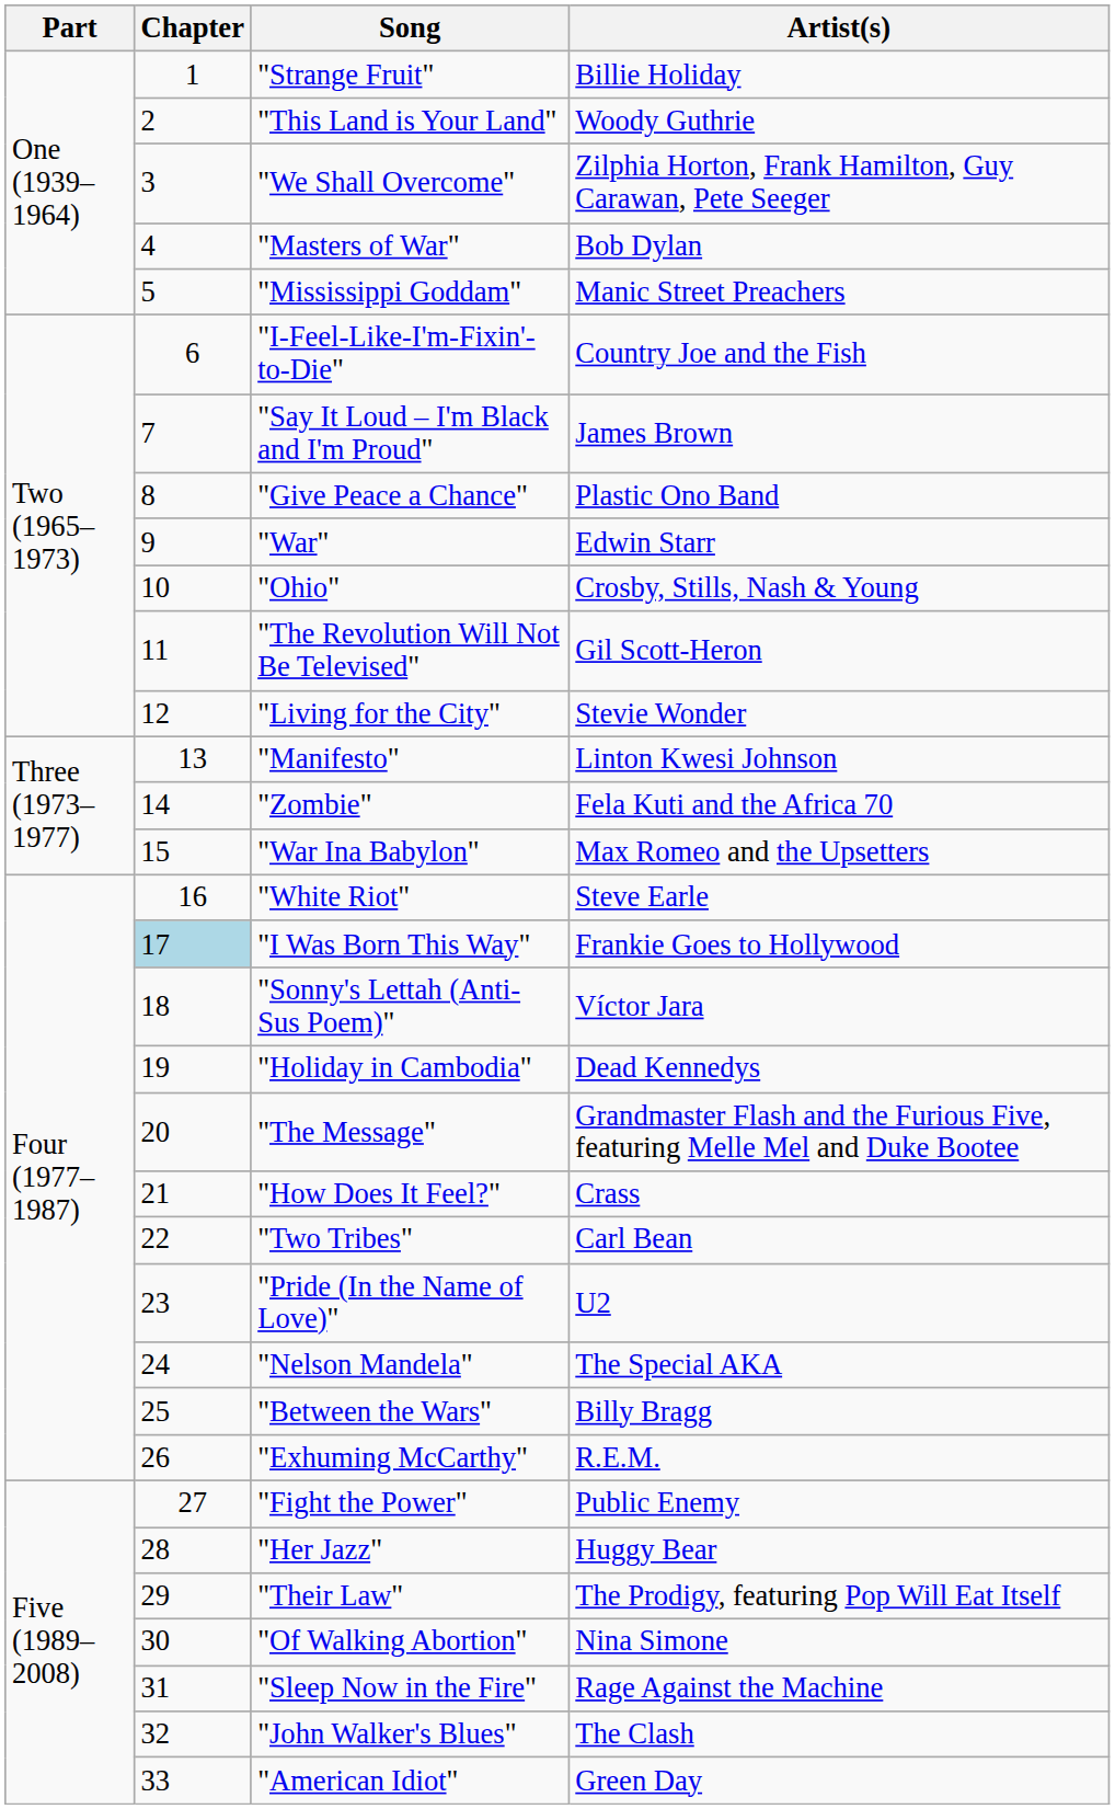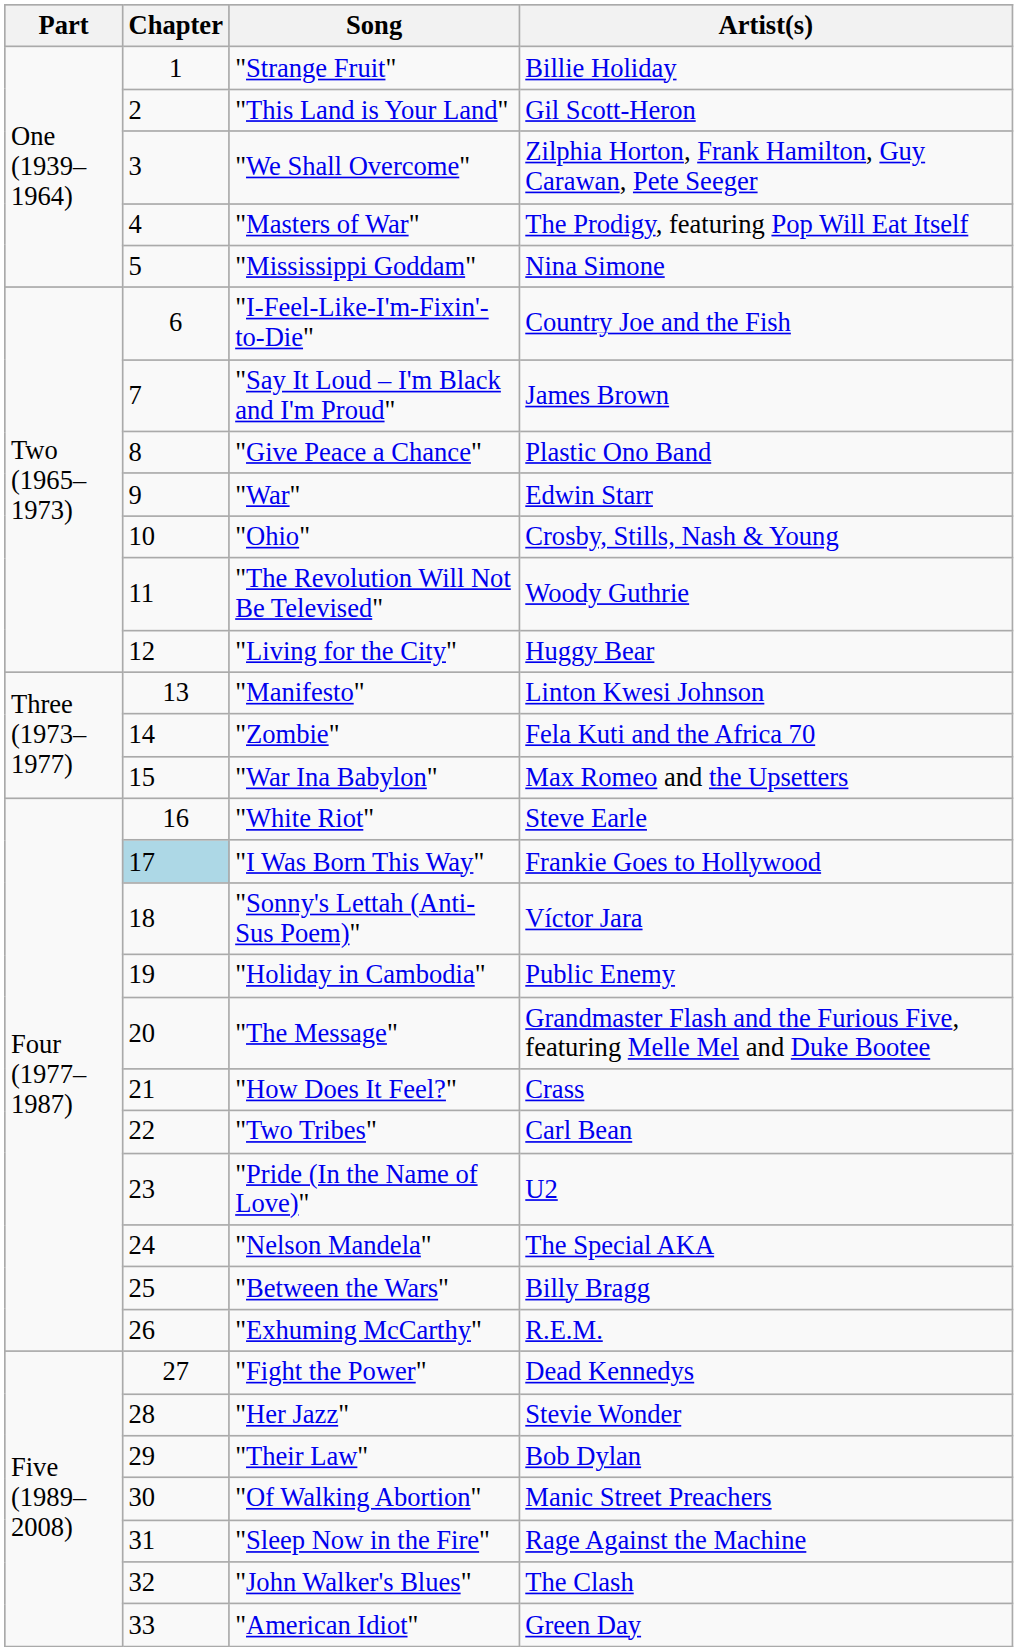 <table class="wikitable defaultleft col0center col1center">
 <tr>
 <th>Part</th>
 <th>Chapter</th>
 <th>Song</th>
 <th>Artist(s)</th>
 </tr>
 <tr>
 <td rowspan="5">One<br>(1939–1964)</td>
 <td style="text-align: center;">1</td>
 <td>"<a href='#'>Strange Fruit</a>"</td>
 <td><a href='#'>Billie Holiday</a></td>
 </tr>
 <tr>
 <td>2</td>
 <td>"<a href='#'>This Land is Your Land</a>"</td>
-<td><a href='#'>Woody Guthrie</a></td>
+<td><a href='#'>Gil Scott-Heron</a></td>
 </tr>
 <tr>
 <td>3</td>
 <td>"<a href='#'>We Shall Overcome</a>"</td>
 <td><a href='#'>Zilphia Horton</a>, <a href='#'>Frank Hamilton</a>, <a href='#'>Guy Carawan</a>, <a href='#'>Pete Seeger</a></td>
 </tr>
 <tr>
 <td>4</td>
 <td>"<a href='#'>Masters of War</a>"</td>
-<td><a href='#'>Bob Dylan</a></td>
+<td><a href='#'>The Prodigy</a>, featuring <a href='#'>Pop Will Eat Itself</a></td>
 </tr>
 <tr>
 <td>5</td>
 <td>"<a href='#'>Mississippi Goddam</a>"</td>
-<td><a href='#'>Manic Street Preachers</a></td>
+<td><a href='#'>Nina Simone</a></td>
 </tr>
 <tr>
 <td rowspan="7">Two<br>(1965–1973)</td>
 <td style="text-align: center;">6</td>
 <td>"<a href='#'>I-Feel-Like-I'm-Fixin'-to-Die</a>"</td>
 <td><a href='#'>Country Joe and the Fish</a></td>
 </tr>
 <tr>
 <td>7</td>
 <td>"<a href='#'>Say It Loud – I'm Black and I'm Proud</a>"</td>
 <td><a href='#'>James Brown</a></td>
 </tr>
 <tr>
 <td>8</td>
 <td>"<a href='#'>Give Peace a Chance</a>"</td>
 <td><a href='#'>Plastic Ono Band</a></td>
 </tr>
 <tr>
 <td>9</td>
 <td>"<a href='#'>War</a>"</td>
 <td><a href='#'>Edwin Starr</a></td>
 </tr>
 <tr>
 <td>10</td>
 <td>"<a href='#'>Ohio</a>"</td>
 <td><a href='#'>Crosby, Stills, Nash & Young</a></td>
 </tr>
 <tr>
 <td>11</td>
 <td>"<a href='#'>The Revolution Will Not Be Televised</a>"</td>
-<td><a href='#'>Gil Scott-Heron</a></td>
+<td><a href='#'>Woody Guthrie</a></td>
 </tr>
 <tr>
 <td>12</td>
 <td>"<a href='#'>Living for the City</a>"</td>
-<td><a href='#'>Stevie Wonder</a></td>
+<td><a href='#'>Huggy Bear</a></td>
 </tr>
 <tr>
 <td rowspan="3">Three<br>(1973–1977)</td>
 <td style="text-align: center;">13</td>
 <td>"<a href='#'>Manifesto</a>"</td>
 <td><a href='#'>Linton Kwesi Johnson</a></td>
 </tr>
 <tr>
 <td>14</td>
 <td>"<a href='#'>Zombie</a>"</td>
 <td><a href='#'>Fela Kuti and the Africa 70</a></td>
 </tr>
 <tr>
 <td>15</td>
 <td>"<a href='#'>War Ina Babylon</a>"</td>
 <td><a href='#'>Max Romeo</a> and <a href='#'>the Upsetters</a></td>
 </tr>
 <tr>
 <td rowspan="11">Four<br>(1977–1987)</td>
 <td style="text-align: center;">16</td>
 <td>"<a href='#'>White Riot</a>"</td>
 <td><a href='#'>Steve Earle</a></td>
 </tr>
 <tr>
 <td style="background: lightblue;">17</td>
 <td>"<a href='#'>I Was Born This Way</a>"</td>
 <td><a href='#'>Frankie Goes to Hollywood</a></td>
 </tr>
 <tr>
 <td>18</td>
 <td>"<a href='#'>Sonny's Lettah (Anti-Sus Poem)</a>"</td>
 <td><a href='#'>Víctor Jara</a></td>
 </tr>
 <tr>
 <td>19</td>
 <td>"<a href='#'>Holiday in Cambodia</a>"</td>
-<td><a href='#'>Dead Kennedys</a></td>
+<td><a href='#'>Public Enemy</a></td>
 </tr>
 <tr>
 <td>20</td>
 <td>"<a href='#'>The Message</a>"</td>
 <td><a href='#'>Grandmaster Flash and the Furious Five</a>, featuring <a href='#'>Melle Mel</a> and <a href='#'>Duke Bootee</a></td>
 </tr>
 <tr>
 <td>21</td>
 <td>"<a href='#'>How Does It Feel?</a>"</td>
 <td><a href='#'>Crass</a></td>
 </tr>
 <tr>
 <td>22</td>
 <td>"<a href='#'>Two Tribes</a>"</td>
 <td><a href='#'>Carl Bean</a></td>
 </tr>
 <tr>
 <td>23</td>
 <td>"<a href='#'>Pride (In the Name of Love)</a>"</td>
 <td><a href='#'>U2</a></td>
 </tr>
 <tr>
 <td>24</td>
 <td>"<a href='#'>Nelson Mandela</a>"</td>
 <td><a href='#'>The Special AKA</a></td>
 </tr>
 <tr>
 <td>25</td>
 <td>"<a href='#'>Between the Wars</a>"</td>
 <td><a href='#'>Billy Bragg</a></td>
 </tr>
 <tr>
 <td>26</td>
 <td>"<a href='#'>Exhuming McCarthy</a>"</td>
 <td><a href='#'>R.E.M.</a></td>
 </tr>
 <tr>
 <td rowspan="7">Five<br>(1989–2008)</td>
 <td style="text-align: center;">27</td>
 <td>"<a href='#'>Fight the Power</a>"</td>
-<td><a href='#'>Public Enemy</a></td>
+<td><a href='#'>Dead Kennedys</a></td>
 </tr>
 <tr>
 <td>28</td>
 <td>"<a href='#'>Her Jazz</a>"</td>
-<td><a href='#'>Huggy Bear</a></td>
+<td><a href='#'>Stevie Wonder</a></td>
 </tr>
 <tr>
 <td>29</td>
 <td>"<a href='#'>Their Law</a>"</td>
-<td><a href='#'>The Prodigy</a>, featuring <a href='#'>Pop Will Eat Itself</a></td>
+<td><a href='#'>Bob Dylan</a></td>
 </tr>
 <tr>
 <td>30</td>
 <td>"<a href='#'>Of Walking Abortion</a>"</td>
-<td><a href='#'>Nina Simone</a></td>
+<td><a href='#'>Manic Street Preachers</a></td>
 </tr>
 <tr>
 <td>31</td>
 <td>"<a href='#'>Sleep Now in the Fire</a>"</td>
 <td><a href='#'>Rage Against the Machine</a></td>
 </tr>
 <tr>
 <td>32</td>
 <td>"<a href='#'>John Walker's Blues</a>"</td>
 <td><a href='#'>The Clash</a></td>
 </tr>
 <tr>
 <td>33</td>
 <td>"<a href='#'>American Idiot</a>"</td>
 <td><a href='#'>Green Day</a></td>
 </tr>
 </table>
